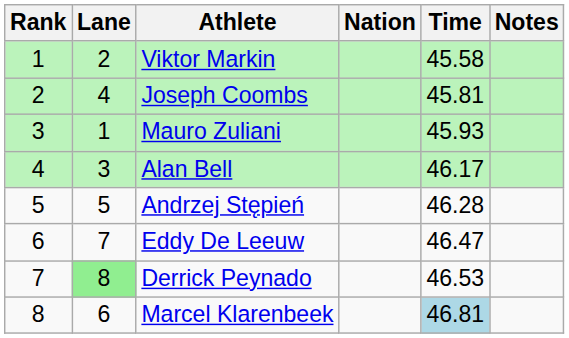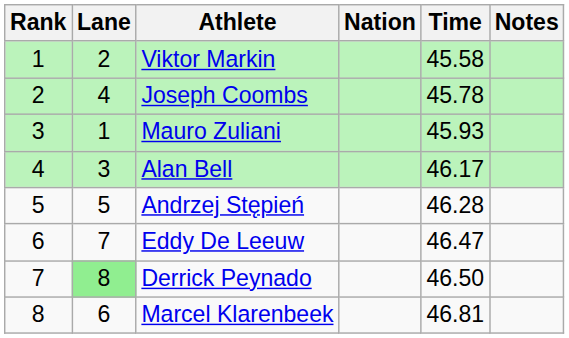 <table class="wikitable sortable" style="text-align:center">
 <tr>
 <th>Rank</th>
 <th>Lane</th>
 <th>Athlete</th>
 <th>Nation</th>
 <th>Time</th>
 <th>Notes</th>
 </tr>
 <tr style="background:#bbf3bb;">
 <td>1</td>
 <td>2</td>
 <td align=left><a href='#'>Viktor Markin</a></td>
 <td align=left></td>
 <td>45.58</td>
 <td></td>
 </tr>
 <tr style="background:#bbf3bb;">
 <td>2</td>
 <td>4</td>
 <td align=left><a href='#'>Joseph Coombs</a></td>
 <td align=left></td>
-<td>45.81</td>
+<td>45.78</td>
 <td></td>
 </tr>
 <tr style="background:#bbf3bb;">
 <td>3</td>
 <td>1</td>
 <td align=left><a href='#'>Mauro Zuliani</a></td>
 <td align=left></td>
 <td>45.93</td>
 <td></td>
 </tr>
 <tr style="background:#bbf3bb;">
 <td>4</td>
 <td>3</td>
 <td align=left><a href='#'>Alan Bell</a></td>
 <td align=left></td>
 <td>46.17</td>
 <td></td>
 </tr>
 <tr>
 <td>5</td>
 <td>5</td>
 <td align=left><a href='#'>Andrzej Stępień</a></td>
 <td align=left></td>
 <td>46.28</td>
 <td></td>
 </tr>
 <tr>
 <td>6</td>
 <td>7</td>
 <td align=left><a href='#'>Eddy De Leeuw</a></td>
 <td align=left></td>
 <td>46.47</td>
 <td></td>
 </tr>
 <tr>
 <td>7</td>
 <td style="background: lightgreen;">8</td>
 <td align=left><a href='#'>Derrick Peynado</a></td>
 <td align=left></td>
-<td>46.53</td>
+<td>46.50</td>
 <td></td>
 </tr>
 <tr>
 <td>8</td>
 <td>6</td>
 <td align=left><a href='#'>Marcel Klarenbeek</a></td>
 <td align=left></td>
-<td style="background: lightblue;">46.81</td>
+<td>46.81</td>
 <td></td>
 </tr>
 </table>
